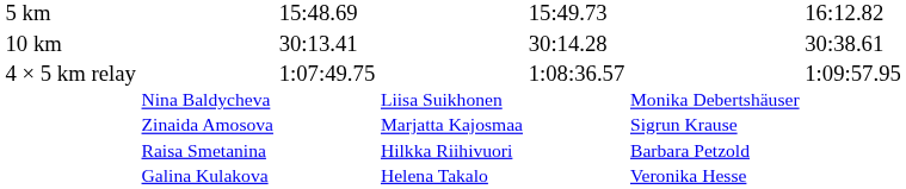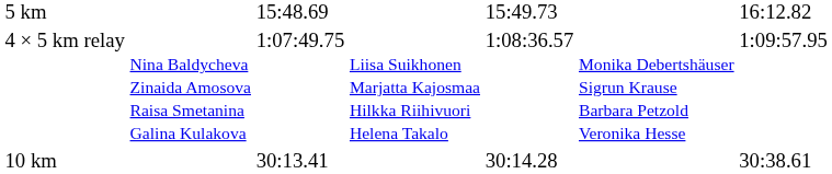 <table>
 <tr valign="top">
 <td>5 km<br></td>
 <td></td>
 <td>15:48.69</td>
 <td></td>
 <td>15:49.73</td>
 <td></td>
 <td>16:12.82</td>
 </tr>
 <tr valign="top">
+<td>4 × 5 km relay<br></td>
+<td><br><small><a href='#'>Nina Baldycheva</a><br><a href='#'>Zinaida Amosova</a><br><a href='#'>Raisa Smetanina</a><br><a href='#'>Galina Kulakova</a></small></td>
+<td>1:07:49.75</td>
+<td><br><small><a href='#'>Liisa Suikhonen</a><br><a href='#'>Marjatta Kajosmaa</a><br><a href='#'>Hilkka Riihivuori</a><br><a href='#'>Helena Takalo</a></small></td>
+<td>1:08:36.57</td>
+<td><br><small><a href='#'>Monika Debertshäuser</a><br><a href='#'>Sigrun Krause</a><br><a href='#'>Barbara Petzold</a><br><a href='#'>Veronika Hesse</a></small></td>
+<td>1:09:57.95</td>
+</tr>
+<tr valign="top">
 <td>10 km<br></td>
 <td></td>
 <td>30:13.41</td>
 <td></td>
 <td>30:14.28</td>
 <td></td>
 <td>30:38.61</td>
 </tr>
-<tr valign="top">
-<td>4 × 5 km relay<br></td>
-<td><br><small><a href='#'>Nina Baldycheva</a><br><a href='#'>Zinaida Amosova</a><br><a href='#'>Raisa Smetanina</a><br><a href='#'>Galina Kulakova</a></small></td>
-<td>1:07:49.75</td>
-<td><br><small><a href='#'>Liisa Suikhonen</a><br><a href='#'>Marjatta Kajosmaa</a><br><a href='#'>Hilkka Riihivuori</a><br><a href='#'>Helena Takalo</a></small></td>
-<td>1:08:36.57</td>
-<td><br><small><a href='#'>Monika Debertshäuser</a><br><a href='#'>Sigrun Krause</a><br><a href='#'>Barbara Petzold</a><br><a href='#'>Veronika Hesse</a></small></td>
-<td>1:09:57.95</td>
-</tr>
 </table>
